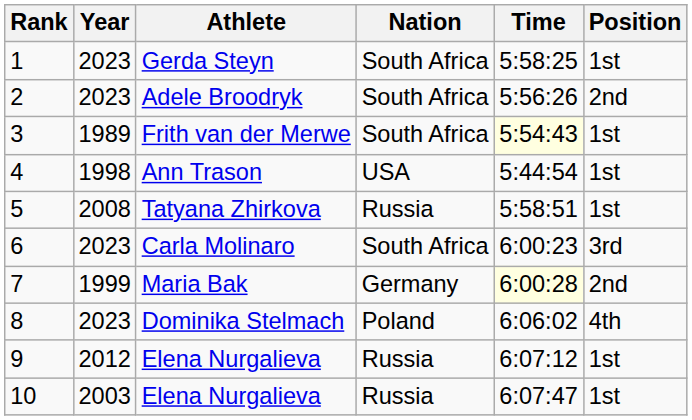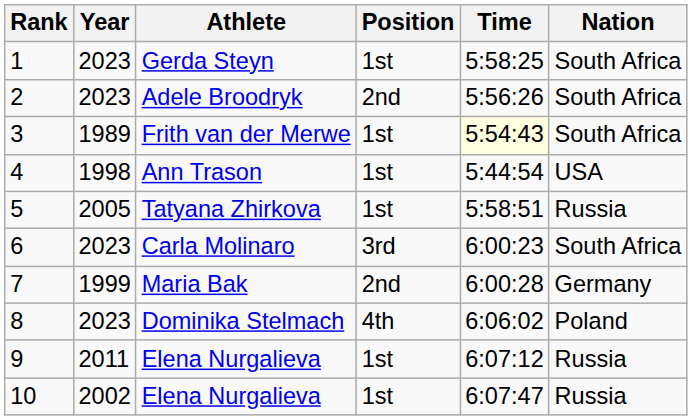 <table class="wikitable sortable">
 <tr>
 <th>Rank</th>
 <th>Year</th>
 <th>Athlete</th>
+<th>Position</th>
+<th>Time</th>
 <th>Nation</th>
-<th>Time</th>
-<th>Position</th>
 </tr>
 <tr>
 <td>1</td>
 <td>2023</td>
 <td><a href='#'>Gerda Steyn</a></td>
+<td>1st</td>
+<td>5:58:25</td>
 <td> South Africa</td>
-<td>5:58:25</td>
-<td>1st</td>
 </tr>
 <tr>
 <td>2</td>
 <td>2023</td>
 <td><a href='#'>Adele Broodryk</a></td>
+<td>2nd</td>
+<td>5:56:26</td>
 <td> South Africa</td>
-<td>5:56:26</td>
-<td>2nd</td>
 </tr>
 <tr>
 <td>3</td>
 <td>1989</td>
 <td><a href='#'>Frith van der Merwe</a></td>
+<td>1st</td>
+<td style="background: lightyellow;">5:54:43</td>
 <td> South Africa</td>
-<td style="background: lightyellow;">5:54:43</td>
-<td>1st</td>
 </tr>
 <tr>
 <td>4</td>
 <td>1998</td>
 <td><a href='#'>Ann Trason</a></td>
+<td>1st</td>
+<td>5:44:54</td>
 <td> USA</td>
-<td>5:44:54</td>
-<td>1st</td>
 </tr>
 <tr>
 <td>5</td>
-<td>2008</td>
+<td>2005</td>
 <td><a href='#'>Tatyana Zhirkova</a></td>
+<td>1st</td>
+<td>5:58:51</td>
 <td> Russia</td>
-<td>5:58:51</td>
-<td>1st</td>
 </tr>
 <tr>
 <td>6</td>
 <td>2023</td>
 <td><a href='#'>Carla Molinaro</a></td>
+<td>3rd</td>
+<td>6:00:23</td>
 <td> South Africa</td>
-<td>6:00:23</td>
-<td>3rd</td>
 </tr>
 <tr>
 <td>7</td>
 <td>1999</td>
 <td><a href='#'>Maria Bak</a></td>
+<td>2nd</td>
+<td>6:00:28</td>
 <td> Germany</td>
-<td style="background: lightyellow;">6:00:28</td>
-<td>2nd</td>
 </tr>
 <tr>
 <td>8</td>
 <td>2023</td>
 <td><a href='#'>Dominika Stelmach</a></td>
+<td>4th</td>
+<td>6:06:02</td>
 <td> Poland</td>
-<td>6:06:02</td>
-<td>4th</td>
 </tr>
 <tr>
 <td>9</td>
-<td>2012</td>
+<td>2011</td>
 <td><a href='#'>Elena Nurgalieva</a></td>
+<td>1st</td>
+<td>6:07:12</td>
 <td> Russia</td>
-<td>6:07:12</td>
-<td>1st</td>
 </tr>
 <tr>
 <td>10</td>
-<td>2003</td>
+<td>2002</td>
 <td><a href='#'>Elena Nurgalieva</a></td>
+<td>1st</td>
+<td>6:07:47</td>
 <td> Russia</td>
-<td>6:07:47</td>
-<td>1st</td>
 </tr>
 </table>
